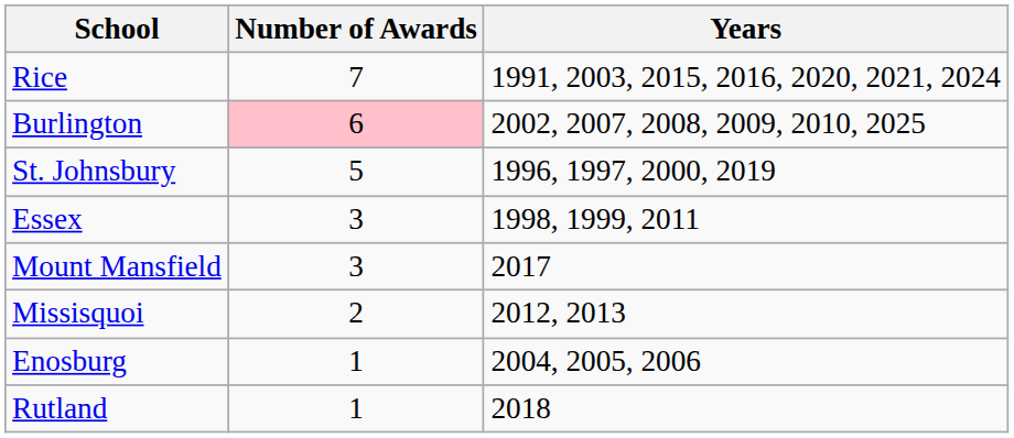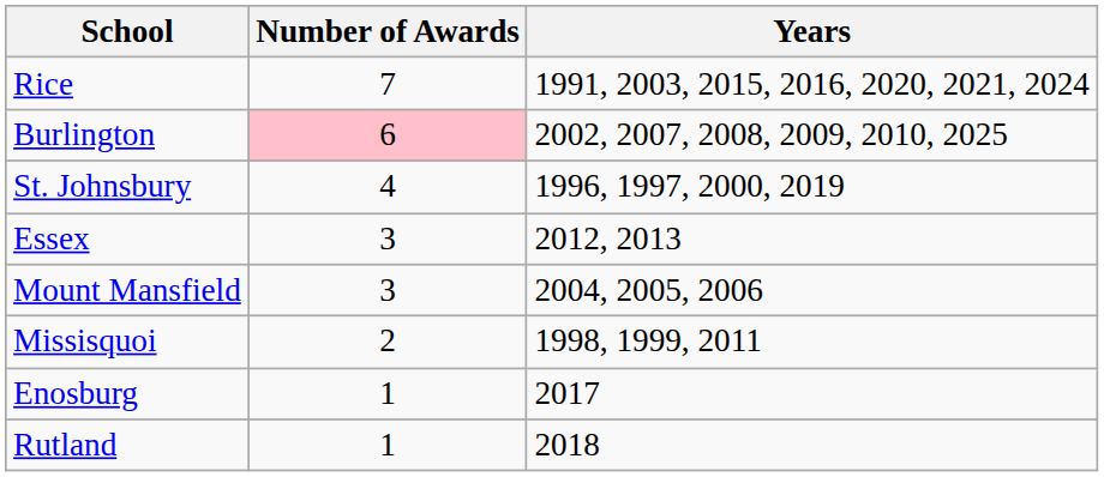 <table class="wikitable sortable">
 <tr>
 <th>School</th>
 <th>Number of Awards</th>
 <th>Years</th>
 </tr>
 <tr>
 <td><a href='#'>Rice</a></td>
 <td align=center>7</td>
 <td>1991, 2003, 2015, 2016, 2020, 2021, 2024</td>
 </tr>
 <tr>
 <td><a href='#'>Burlington</a></td>
 <td align=center style="background: pink;">6</td>
 <td>2002, 2007, 2008, 2009, 2010, 2025</td>
 </tr>
 <tr>
 <td><a href='#'>St. Johnsbury</a></td>
-<td align=center>5</td>
+<td align=center>4</td>
 <td>1996, 1997, 2000, 2019</td>
 </tr>
 <tr>
 <td><a href='#'>Essex</a></td>
 <td align=center>3</td>
-<td>1998, 1999, 2011</td>
+<td>2012, 2013</td>
 </tr>
 <tr>
 <td><a href='#'>Mount Mansfield</a></td>
 <td align=center>3</td>
-<td>2017</td>
+<td>2004, 2005, 2006</td>
 </tr>
 <tr>
 <td><a href='#'>Missisquoi</a></td>
 <td align=center>2</td>
-<td>2012, 2013</td>
+<td>1998, 1999, 2011</td>
 </tr>
 <tr>
 <td><a href='#'>Enosburg</a></td>
 <td align=center>1</td>
-<td>2004, 2005, 2006</td>
+<td>2017</td>
 </tr>
 <tr>
 <td><a href='#'>Rutland</a></td>
 <td align=center>1</td>
 <td>2018</td>
 </tr>
 </table>
